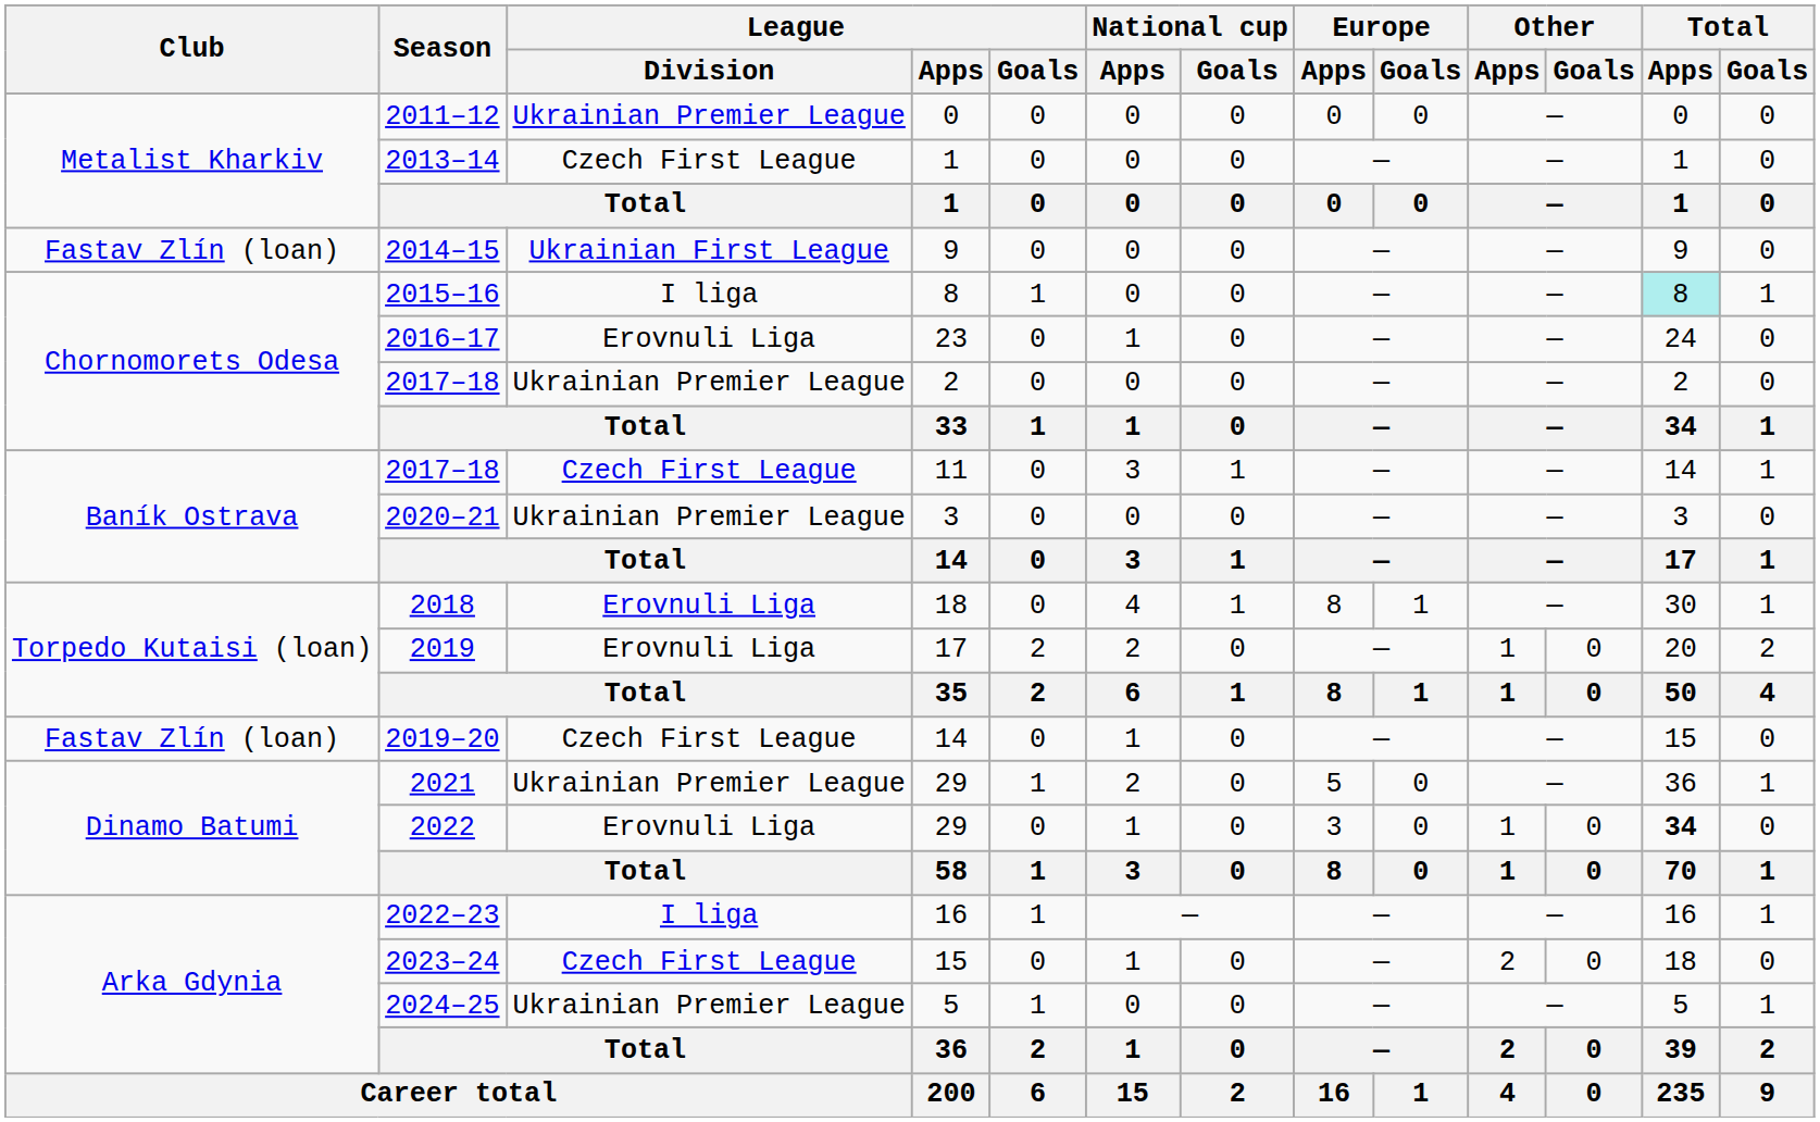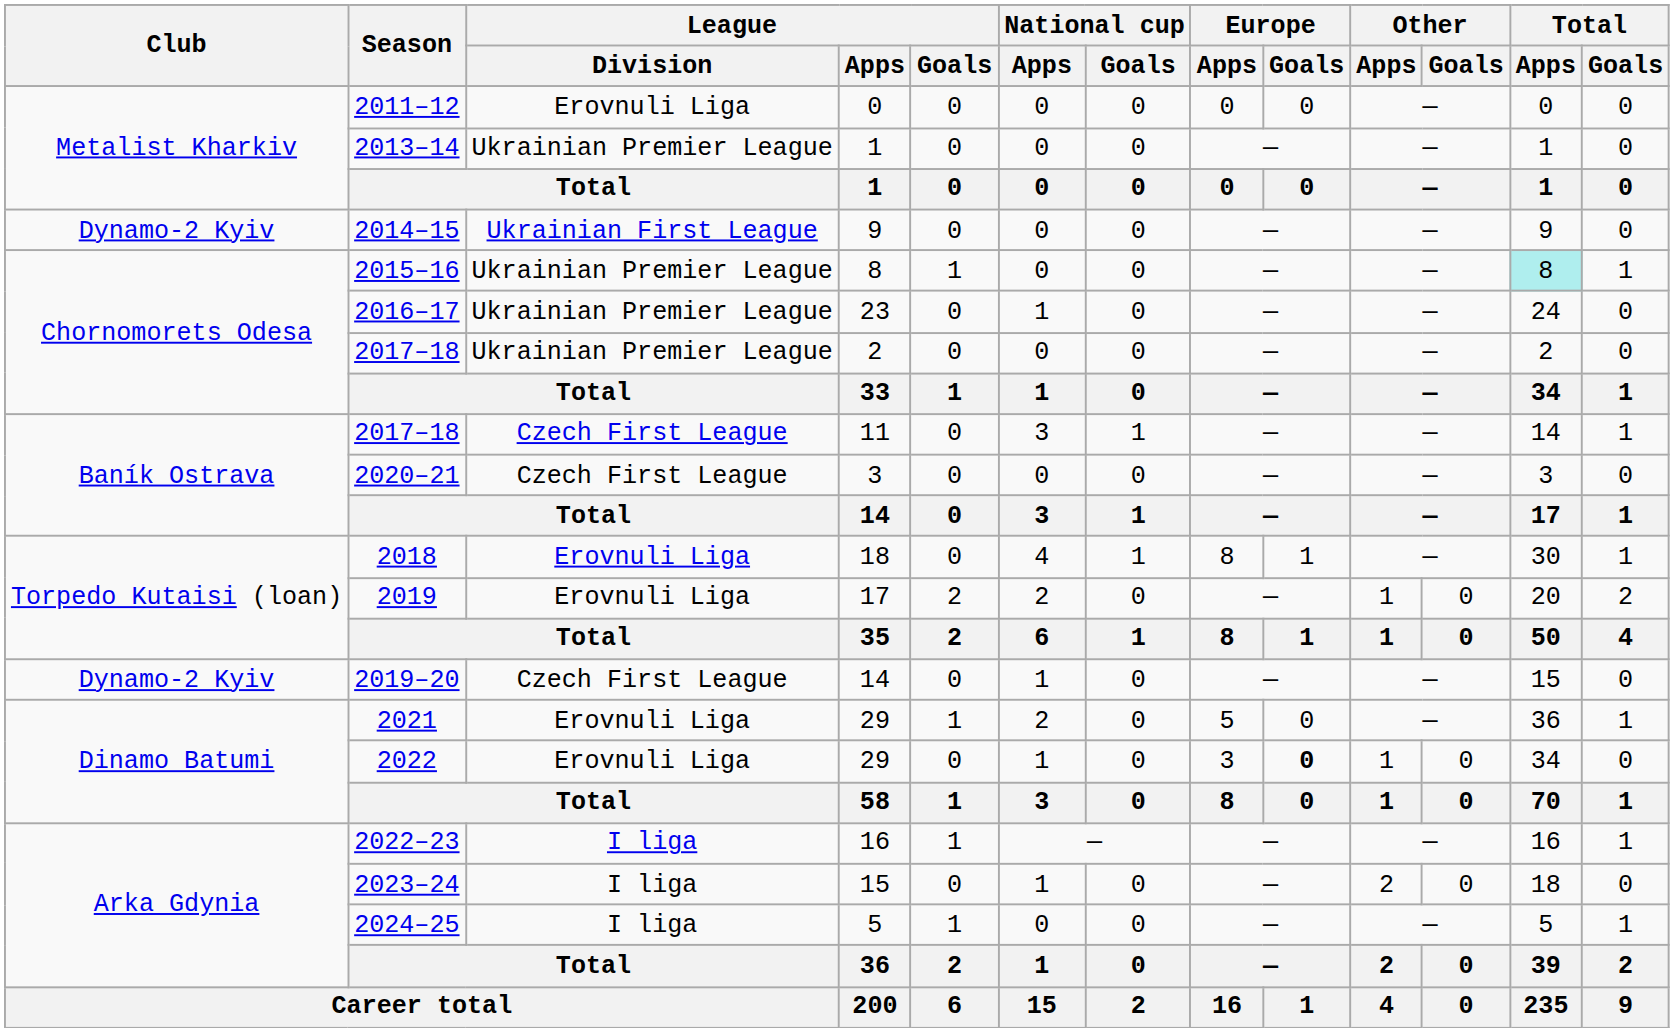 <table class="wikitable" style="text-align: center;">
 <tr>
 <th rowspan="2">Club</th>
 <th rowspan="2">Season</th>
 <th colspan="3">League</th>
 <th colspan="2">National cup</th>
 <th colspan="2">Europe</th>
 <th colspan="2">Other</th>
 <th colspan="2">Total</th>
 </tr>
 <tr>
 <th>Division</th>
 <th>Apps</th>
 <th>Goals</th>
 <th>Apps</th>
 <th>Goals</th>
 <th>Apps</th>
 <th>Goals</th>
 <th>Apps</th>
 <th>Goals</th>
 <th>Apps</th>
 <th>Goals</th>
 </tr>
 <tr>
 <td rowspan="3"><a href='#'>Metalist Kharkiv</a></td>
 <td><a href='#'>2011–12</a></td>
-<td><a href='#'>Ukrainian Premier League</a></td>
+<td>Erovnuli Liga</td>
 <td>0</td>
 <td>0</td>
 <td>0</td>
 <td>0</td>
 <td>0</td>
 <td>0</td>
 <td colspan="2">—</td>
 <td>0</td>
 <td>0</td>
 </tr>
 <tr>
 <td><a href='#'>2013–14</a></td>
-<td>Czech First League</td>
+<td>Ukrainian Premier League</td>
 <td>1</td>
 <td>0</td>
 <td>0</td>
 <td>0</td>
 <td colspan="2">—</td>
 <td colspan="2">—</td>
 <td>1</td>
 <td>0</td>
 </tr>
 <tr>
 <th colspan="2">Total</th>
 <th>1</th>
 <th>0</th>
 <th>0</th>
 <th>0</th>
 <th>0</th>
 <th>0</th>
 <th colspan="2">—</th>
 <th>1</th>
 <th>0</th>
 </tr>
 <tr>
-<td><a href='#'>Fastav Zlín</a> (loan)</td>
+<td><a href='#'>Dynamo-2 Kyiv</a></td>
 <td><a href='#'>2014–15</a></td>
 <td><a href='#'>Ukrainian First League</a></td>
 <td>9</td>
 <td>0</td>
 <td>0</td>
 <td>0</td>
 <td colspan="2">—</td>
 <td colspan="2">—</td>
 <td>9</td>
 <td>0</td>
 </tr>
 <tr>
 <td rowspan="4"><a href='#'>Chornomorets Odesa</a></td>
 <td><a href='#'>2015–16</a></td>
-<td>I liga</td>
+<td>Ukrainian Premier League</td>
 <td>8</td>
 <td>1</td>
 <td>0</td>
 <td>0</td>
 <td colspan="2">—</td>
 <td colspan="2">—</td>
 <td style="background: paleturquoise;">8</td>
 <td>1</td>
 </tr>
 <tr>
 <td><a href='#'>2016–17</a></td>
-<td>Erovnuli Liga</td>
+<td>Ukrainian Premier League</td>
 <td>23</td>
 <td>0</td>
 <td>1</td>
 <td>0</td>
 <td colspan="2">—</td>
 <td colspan="2">—</td>
 <td>24</td>
 <td>0</td>
 </tr>
 <tr>
 <td><a href='#'>2017–18</a></td>
 <td>Ukrainian Premier League</td>
 <td>2</td>
 <td>0</td>
 <td>0</td>
 <td>0</td>
 <td colspan="2">—</td>
 <td colspan="2">—</td>
 <td>2</td>
 <td>0</td>
 </tr>
 <tr>
 <th colspan="2">Total</th>
 <th>33</th>
 <th>1</th>
 <th>1</th>
 <th>0</th>
 <th colspan="2">—</th>
 <th colspan="2">—</th>
 <th>34</th>
 <th>1</th>
 </tr>
 <tr>
 <td rowspan="3"><a href='#'>Baník Ostrava</a></td>
 <td><a href='#'>2017–18</a></td>
 <td><a href='#'>Czech First League</a></td>
 <td>11</td>
 <td>0</td>
 <td>3</td>
 <td>1</td>
 <td colspan="2">—</td>
 <td colspan="2">—</td>
 <td>14</td>
 <td>1</td>
 </tr>
 <tr>
 <td><a href='#'>2020–21</a></td>
-<td>Ukrainian Premier League</td>
+<td>Czech First League</td>
 <td>3</td>
 <td>0</td>
 <td>0</td>
 <td>0</td>
 <td colspan="2">—</td>
 <td colspan="2">—</td>
 <td>3</td>
 <td>0</td>
 </tr>
 <tr>
 <th colspan="2">Total</th>
 <th>14</th>
 <th>0</th>
 <th>3</th>
 <th>1</th>
 <th colspan="2">—</th>
 <th colspan="2">—</th>
 <th>17</th>
 <th>1</th>
 </tr>
 <tr>
 <td rowspan="3"><a href='#'>Torpedo Kutaisi</a> (loan)</td>
 <td><a href='#'>2018</a></td>
 <td><a href='#'>Erovnuli Liga</a></td>
 <td>18</td>
 <td>0</td>
 <td>4</td>
 <td>1</td>
 <td>8</td>
 <td>1</td>
 <td colspan="2">—</td>
 <td>30</td>
 <td>1</td>
 </tr>
 <tr>
 <td><a href='#'>2019</a></td>
 <td>Erovnuli Liga</td>
 <td>17</td>
 <td>2</td>
 <td>2</td>
 <td>0</td>
 <td colspan="2">—</td>
 <td>1</td>
 <td>0</td>
 <td>20</td>
 <td>2</td>
 </tr>
 <tr>
 <th colspan="2">Total</th>
 <th>35</th>
 <th>2</th>
 <th>6</th>
 <th>1</th>
 <th>8</th>
 <th>1</th>
 <th>1</th>
 <th>0</th>
 <th>50</th>
 <th>4</th>
 </tr>
 <tr>
-<td><a href='#'>Fastav Zlín</a> (loan)</td>
+<td><a href='#'>Dynamo-2 Kyiv</a></td>
 <td><a href='#'>2019–20</a></td>
 <td>Czech First League</td>
 <td>14</td>
 <td>0</td>
 <td>1</td>
 <td>0</td>
 <td colspan="2">—</td>
 <td colspan="2">—</td>
 <td>15</td>
 <td>0</td>
 </tr>
 <tr>
 <td rowspan="3"><a href='#'>Dinamo Batumi</a></td>
 <td><a href='#'>2021</a></td>
-<td>Ukrainian Premier League</td>
+<td>Erovnuli Liga</td>
 <td>29</td>
 <td>1</td>
 <td>2</td>
 <td>0</td>
 <td>5</td>
 <td>0</td>
 <td colspan="2">—</td>
 <td>36</td>
 <td>1</td>
 </tr>
 <tr>
 <td><a href='#'>2022</a></td>
 <td>Erovnuli Liga</td>
 <td>29</td>
 <td>0</td>
 <td>1</td>
 <td>0</td>
 <td>3</td>
-<td>0</td>
+<td><strong>0</strong></td>
 <td>1</td>
 <td>0</td>
-<td><strong>34</strong></td>
+<td>34</td>
 <td>0</td>
 </tr>
 <tr>
 <th colspan="2">Total</th>
 <th>58</th>
 <th>1</th>
 <th>3</th>
 <th>0</th>
 <th>8</th>
 <th>0</th>
 <th>1</th>
 <th>0</th>
 <th>70</th>
 <th>1</th>
 </tr>
 <tr>
 <td rowspan="4"><a href='#'>Arka Gdynia</a></td>
 <td><a href='#'>2022–23</a></td>
 <td><a href='#'>I liga</a></td>
 <td>16</td>
 <td>1</td>
 <td colspan="2">—</td>
 <td colspan="2">—</td>
 <td colspan="2">—</td>
 <td>16</td>
 <td>1</td>
 </tr>
 <tr>
 <td><a href='#'>2023–24</a></td>
-<td><a href='#'>Czech First League</a></td>
+<td>I liga</td>
 <td>15</td>
 <td>0</td>
 <td>1</td>
 <td>0</td>
 <td colspan="2">—</td>
 <td>2</td>
 <td>0</td>
 <td>18</td>
 <td>0</td>
 </tr>
 <tr>
 <td><a href='#'>2024–25</a></td>
-<td>Ukrainian Premier League</td>
+<td>I liga</td>
 <td>5</td>
 <td>1</td>
 <td>0</td>
 <td>0</td>
 <td colspan="2">—</td>
 <td colspan="2">—</td>
 <td>5</td>
 <td>1</td>
 </tr>
 <tr>
 <th colspan="2">Total</th>
 <th>36</th>
 <th>2</th>
 <th>1</th>
 <th>0</th>
 <th colspan="2">—</th>
 <th>2</th>
 <th>0</th>
 <th>39</th>
 <th>2</th>
 </tr>
 <tr>
 <th colspan="3">Career total</th>
 <th>200</th>
 <th>6</th>
 <th>15</th>
 <th>2</th>
 <th>16</th>
 <th>1</th>
 <th>4</th>
 <th>0</th>
 <th>235</th>
 <th>9</th>
 </tr>
 </table>
